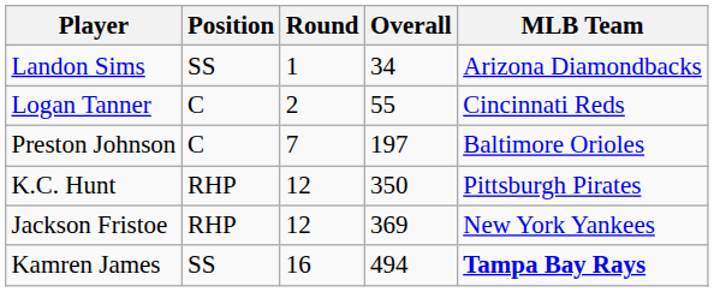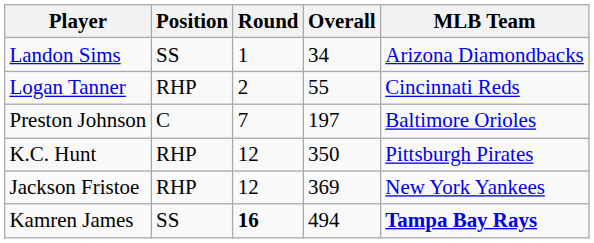 <table class="wikitable">
 <tr>
 <th>Player</th>
 <th>Position</th>
 <th>Round</th>
 <th>Overall</th>
 <th>MLB Team</th>
 </tr>
 <tr>
 <td><a href='#'>Landon Sims</a></td>
 <td>SS</td>
 <td>1</td>
 <td>34</td>
 <td><a href='#'>Arizona Diamondbacks</a></td>
 </tr>
 <tr>
 <td><a href='#'>Logan Tanner</a></td>
-<td>C</td>
+<td>RHP</td>
 <td>2</td>
 <td>55</td>
 <td><a href='#'>Cincinnati Reds</a></td>
 </tr>
 <tr>
 <td>Preston Johnson</td>
 <td>C</td>
 <td>7</td>
 <td>197</td>
 <td><a href='#'>Baltimore Orioles</a></td>
 </tr>
 <tr>
 <td>K.C. Hunt</td>
 <td>RHP</td>
 <td>12</td>
 <td>350</td>
 <td><a href='#'>Pittsburgh Pirates</a></td>
 </tr>
 <tr>
 <td>Jackson Fristoe</td>
 <td>RHP</td>
 <td>12</td>
 <td>369</td>
 <td><a href='#'>New York Yankees</a></td>
 </tr>
 <tr>
 <td>Kamren James</td>
 <td>SS</td>
-<td>16</td>
+<td><strong>16</strong></td>
 <td>494</td>
 <td><strong><a href='#'>Tampa Bay Rays</a></strong></td>
 </tr>
 </table>
